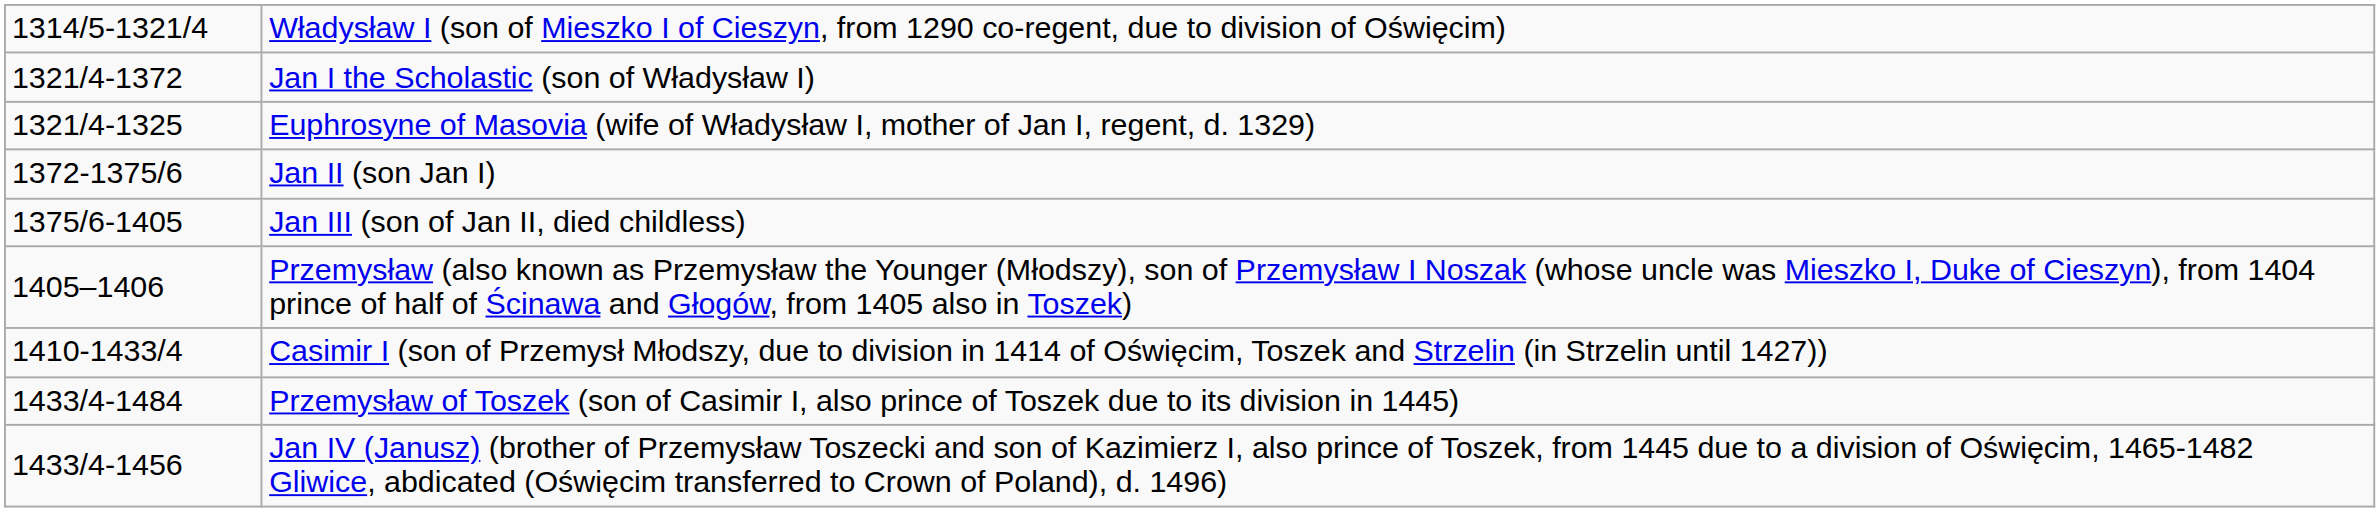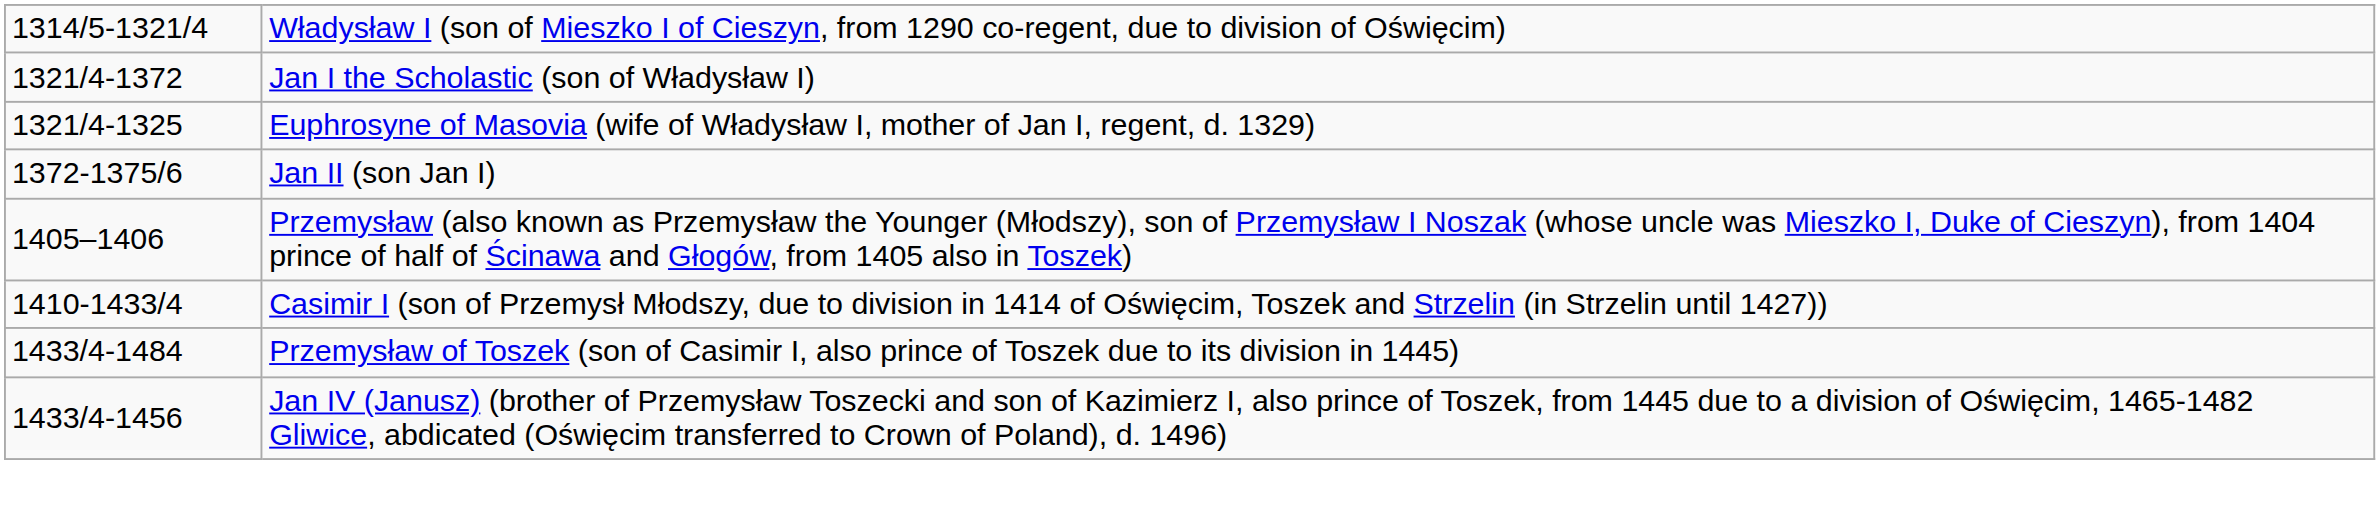 <table class="wikitable">
 <tr>
 <td style="width: 8em">1314/5-1321/4</td>
 <td><a href='#'>Władysław I</a> (son of <a href='#'>Mieszko I of Cieszyn</a>, from 1290 co-regent, due to division of Oświęcim)</td>
 </tr>
 <tr>
 <td>1321/4-1372</td>
 <td><a href='#'>Jan I the Scholastic</a> (son of Władysław I)</td>
 </tr>
 <tr>
 <td>1321/4-1325</td>
 <td><a href='#'>Euphrosyne of Masovia</a> (wife of Władysław I, mother of Jan I, regent, d. 1329)</td>
 </tr>
 <tr>
 <td>1372-1375/6</td>
 <td><a href='#'>Jan II</a> (son Jan I)</td>
 </tr>
 <tr>
-<td>1375/6-1405</td>
-<td><a href='#'>Jan III</a> (son of Jan II, died childless)</td>
-</tr>
-<tr>
 <td>1405–1406</td>
 <td><a href='#'>Przemysław</a> (also known as Przemysław the Younger (Młodszy), son of <a href='#'>Przemysław I Noszak</a> (whose uncle was <a href='#'>Mieszko I, Duke of Cieszyn</a>), from 1404 prince of half of  <a href='#'>Ścinawa</a> and <a href='#'>Głogów</a>, from 1405 also in <a href='#'>Toszek</a>)</td>
 </tr>
 <tr>
 <td>1410-1433/4</td>
 <td><a href='#'>Casimir I</a> (son of Przemysł Młodszy, due to division in 1414 of Oświęcim, Toszek and <a href='#'>Strzelin</a> (in Strzelin until 1427))</td>
 </tr>
 <tr>
 <td>1433/4-1484</td>
 <td><a href='#'>Przemysław of Toszek</a> (son of Casimir I, also prince of Toszek due to its division in 1445)</td>
 </tr>
 <tr>
 <td>1433/4-1456</td>
 <td><a href='#'>Jan IV (Janusz)</a> (brother of Przemysław Toszecki and son of Kazimierz I, also prince of Toszek, from 1445 due to a division of Oświęcim, 1465-1482 <a href='#'>Gliwice</a>, abdicated (Oświęcim transferred to Crown of Poland), d. 1496)</td>
 </tr>
 </table>
